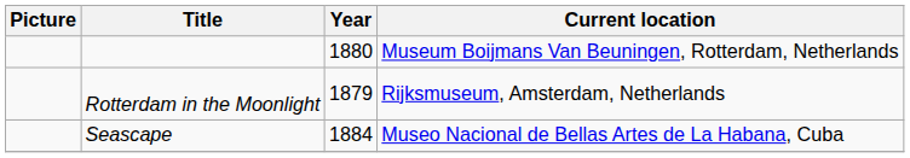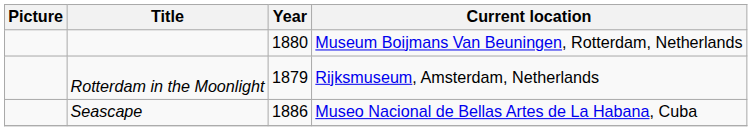 <table class="wikitable sortable">
 <tr>
 <th class=unsortable>Picture</th>
 <th>Title</th>
 <th>Year</th>
 <th>Current location</th>
 </tr>
 <tr>
 <td></td>
 <td></td>
 <td>1880</td>
 <td><a href='#'>Museum Boijmans Van Beuningen</a>, Rotterdam, Netherlands</td>
 </tr>
 <tr>
 <td></td>
 <td><br><em>Rotterdam in the Moonlight</em></td>
 <td>1879</td>
 <td><a href='#'>Rijksmuseum</a>, Amsterdam, Netherlands</td>
 </tr>
 <tr>
 <td></td>
 <td><em>Seascape </em></td>
-<td>1884</td>
+<td>1886</td>
 <td><a href='#'>Museo Nacional de Bellas Artes de La Habana</a>, Cuba</td>
 </tr>
 <tr>
 </tr>
 </table>
